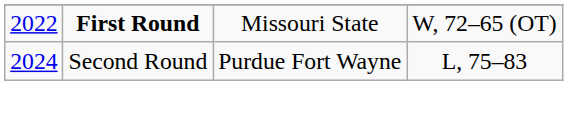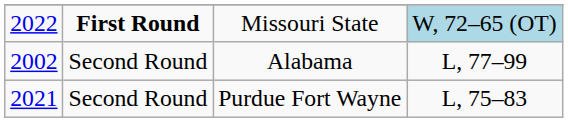 <table class="wikitable" style="text-align:center">
 <tr>
 </tr>
 <tr>
 <td><a href='#'>2022</a></td>
 <td><strong>First Round</strong></td>
 <td>Missouri State</td>
-<td>W, 72–65 (OT)</td>
+<td style="background: lightblue;">W, 72–65 (OT)</td>
 </tr>
 <tr>
-<td><a href='#'>2024</a></td>
+<td><a href='#'>2002</a></td>
+<td>Second Round</td>
+<td>Alabama</td>
+<td>L, 77–99</td>
+</tr>
+<tr>
+<td><a href='#'>2021</a></td>
 <td>Second Round</td>
 <td>Purdue Fort Wayne</td>
 <td>L, 75–83</td>
 </tr>
 </table>
